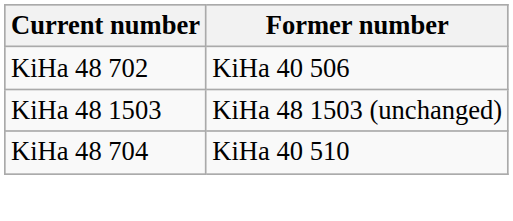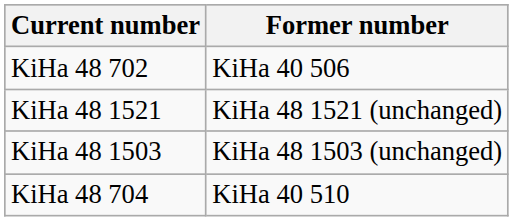 <table class="wikitable">
 <tr>
 <th>Current number</th>
 <th>Former number</th>
 </tr>
 <tr>
 <td>KiHa 48 702</td>
 <td>KiHa 40 506</td>
 </tr>
 <tr>
+<td>KiHa 48 1521</td>
+<td>KiHa 48 1521 (unchanged)</td>
+</tr>
+<tr>
 <td>KiHa 48 1503</td>
 <td>KiHa 48 1503 (unchanged)</td>
 </tr>
 <tr>
 <td>KiHa 48 704</td>
 <td>KiHa 40 510</td>
 </tr>
 </table>
